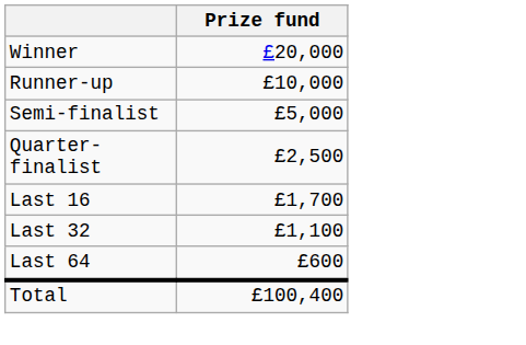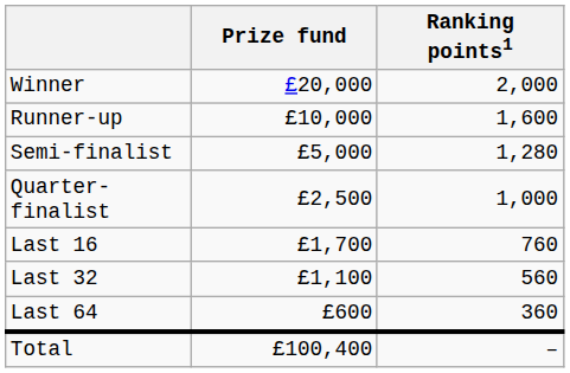 <table class="wikitable">
 <tr>
 <th width=110px></th>
 <th width=110px align="right">Prize fund</th>
+<th width=110px align="right">Ranking points<sup>1</sup></th>
 </tr>
 <tr>
 <td>Winner</td>
 <td align="right"><a href='#'>£</a>20,000</td>
+<td align="right">2,000</td>
 </tr>
 <tr>
 <td>Runner-up</td>
 <td align="right">£10,000</td>
+<td align="right">1,600</td>
 </tr>
 <tr>
 <td>Semi-finalist</td>
 <td align="right">£5,000</td>
+<td align="right">1,280</td>
 </tr>
 <tr>
 <td>Quarter-finalist</td>
 <td align="right">£2,500</td>
+<td align="right">1,000</td>
 </tr>
 <tr>
 <td>Last 16</td>
 <td align="right">£1,700</td>
+<td align="right">760</td>
 </tr>
 <tr>
 <td>Last 32</td>
 <td align="right">£1,100</td>
+<td align="right">560</td>
 </tr>
 <tr>
 <td>Last 64</td>
 <td align="right">£600</td>
+<td align="right">360</td>
 </tr>
 <tr style="border-top:medium solid">
 <td>Total</td>
 <td align="right">£100,400</td>
+<td align="right">–</td>
 </tr>
 </table>
